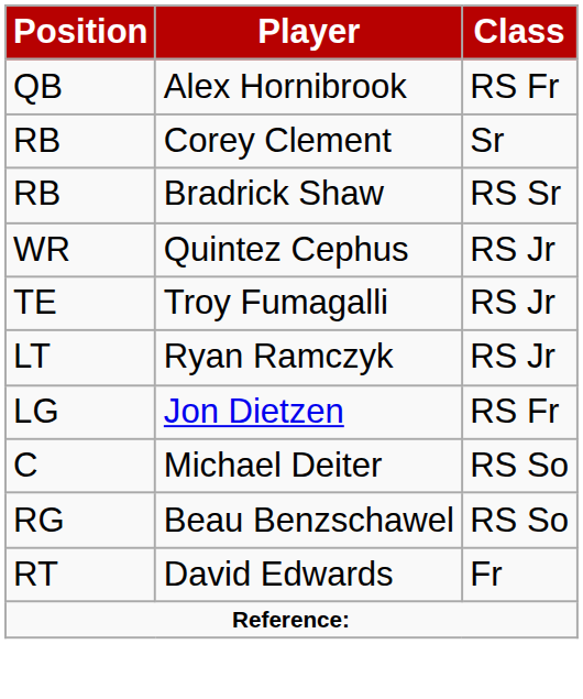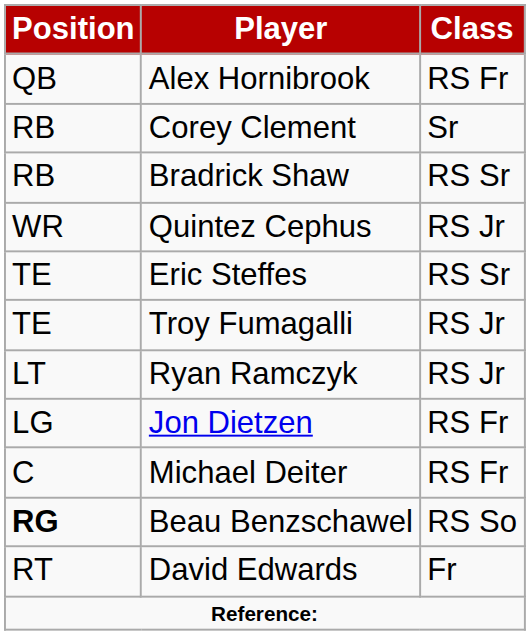 <table class="wikitable">
 <tr>
 <th style="background:#B70101; color:#fff;">Position</th>
 <th style="background:#B70101; color:#fff;">Player</th>
 <th style="background:#B70101; color:#fff;">Class</th>
 </tr>
 <tr>
 <td>QB</td>
 <td>Alex Hornibrook</td>
 <td>RS Fr</td>
 </tr>
 <tr>
 <td>RB</td>
 <td>Corey Clement</td>
 <td>Sr</td>
 </tr>
 <tr>
 <td>RB</td>
 <td>Bradrick Shaw</td>
 <td>RS Sr</td>
 </tr>
 <tr>
 <td>WR</td>
 <td>Quintez Cephus</td>
 <td>RS Jr</td>
 </tr>
 <tr>
 <td>TE</td>
+<td>Eric Steffes</td>
+<td>RS Sr</td>
+</tr>
+<tr>
+<td>TE</td>
 <td>Troy Fumagalli</td>
 <td>RS Jr</td>
 </tr>
 <tr>
 <td>LT</td>
 <td>Ryan Ramczyk</td>
 <td>RS Jr</td>
 </tr>
 <tr>
 <td>LG</td>
 <td><a href='#'>Jon Dietzen</a></td>
 <td>RS Fr</td>
 </tr>
 <tr>
 <td>C</td>
 <td>Michael Deiter</td>
-<td>RS So</td>
+<td>RS Fr</td>
 </tr>
 <tr>
-<td>RG</td>
+<td><strong>RG</strong></td>
 <td>Beau Benzschawel</td>
 <td>RS So</td>
 </tr>
 <tr>
 <td>RT</td>
 <td>David Edwards</td>
 <td>Fr</td>
 </tr>
 <tr>
 <td colspan="3"  style="font-size:8pt; text-align:center;"><strong>Reference:</strong></td>
 </tr>
 </table>
